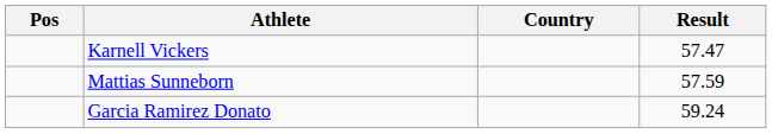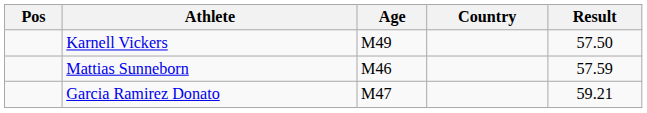 <table class="wikitable"  style="text-align:center; width:50%;">
 <tr>
 <th>Pos</th>
 <th>Athlete</th>
+<th>Age</th>
 <th>Country</th>
 <th>Result</th>
 </tr>
 <tr>
 <td align=center></td>
 <td align=left><a href='#'>Karnell Vickers</a></td>
+<td align=left>M49</td>
 <td align=left></td>
-<td>57.47</td>
+<td>57.50</td>
 </tr>
 <tr>
 <td align=center></td>
 <td align=left><a href='#'>Mattias Sunneborn</a></td>
+<td align=left>M46</td>
 <td align=left></td>
 <td>57.59</td>
 </tr>
 <tr>
 <td align=center></td>
 <td align=left><a href='#'>Garcia Ramirez Donato</a></td>
+<td align=left>M47</td>
 <td align=left></td>
-<td>59.24</td>
+<td>59.21</td>
 </tr>
 </table>
